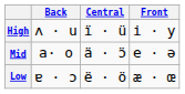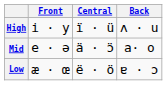 <table class="wikitable" style="text-align:center; font-size:larger;">
 <tr>
 <th></th>
+<th style="font-size:x-small"><a href='#'>Front</a></th>
+<th style="font-size:x-small"><a href='#'>Central</a></th>
 <th style="font-size:x-small"><a href='#'>Back</a></th>
-<th style="font-size:x-small"><a href='#'>Central</a></th>
-<th style="font-size:x-small"><a href='#'>Front</a></th>
 </tr>
 <tr>
 <th style="font-size:x-small"><a href='#'>High</a></th>
+<td width=40>i · y</td>
+<td width=40>ï · ü</td>
 <td width=40>ʌ · u</td>
-<td width=40>ï · ü</td>
-<td width=40>i · y</td>
 </tr>
 <tr>
 <th style="font-size:x-small"><a href='#'>Mid</a></th>
+<td>e · ə</td>
+<td>ä · ɔ̈</td>
 <td>a· o</td>
-<td>ä · ɔ̈</td>
-<td>e · ə</td>
 </tr>
 <tr>
 <th style="font-size:x-small"><a href='#'>Low</a></th>
+<td>æ · œ</td>
+<td>ë · ö</td>
 <td>ɐ · ɔ</td>
-<td>ë · ö</td>
-<td>æ · œ</td>
 </tr>
 </table>
